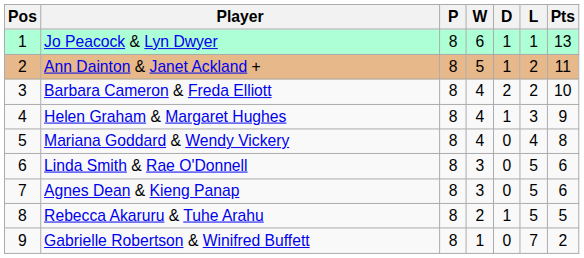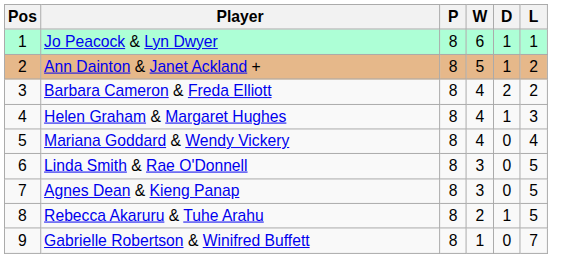 <table class="wikitable" style="font-size: 100%">
 <tr>
 <th width=20>Pos</th>
 <th width=400>Player</th>
 <th width=20>P</th>
 <th width=20>W</th>
 <th width=20>D</th>
 <th width=20>L</th>
-<th width=20>Pts</th>
 </tr>
 <tr align=center style="background: #ADFFD6;">
 <td>1</td>
 <td align="left"> <a href='#'>Jo Peacock</a> & <a href='#'>Lyn Dwyer</a></td>
 <td>8</td>
 <td>6</td>
 <td>1</td>
 <td>1</td>
-<td>13</td>
 </tr>
 <tr align=center style="background: #E6B88A;">
 <td>2</td>
 <td align="left"> <a href='#'>Ann Dainton</a> & <a href='#'>Janet Ackland</a> +</td>
 <td>8</td>
 <td>5</td>
 <td>1</td>
 <td>2</td>
-<td>11</td>
 </tr>
 <tr align=center>
 <td>3</td>
 <td align="left"> <a href='#'>Barbara Cameron</a> & <a href='#'>Freda Elliott</a></td>
 <td>8</td>
 <td>4</td>
 <td>2</td>
 <td>2</td>
-<td>10</td>
 </tr>
 <tr align=center>
 <td>4</td>
 <td align="left"> <a href='#'>Helen Graham</a> & <a href='#'>Margaret Hughes</a></td>
 <td>8</td>
 <td>4</td>
 <td>1</td>
 <td>3</td>
-<td>9</td>
 </tr>
 <tr align=center>
 <td>5</td>
 <td align="left"> <a href='#'>Mariana Goddard</a> & <a href='#'>Wendy Vickery</a></td>
 <td>8</td>
 <td>4</td>
 <td>0</td>
 <td>4</td>
-<td>8</td>
 </tr>
 <tr align=center>
 <td>6</td>
 <td align="left"> <a href='#'>Linda Smith</a> & <a href='#'>Rae O'Donnell</a></td>
 <td>8</td>
 <td>3</td>
 <td>0</td>
 <td>5</td>
-<td>6</td>
 </tr>
 <tr align=center>
 <td>7</td>
 <td align="left"> <a href='#'>Agnes Dean</a> & <a href='#'>Kieng Panap</a></td>
 <td>8</td>
 <td>3</td>
 <td>0</td>
 <td>5</td>
-<td>6</td>
 </tr>
 <tr align=center>
 <td>8</td>
 <td align="left"> <a href='#'>Rebecca Akaruru</a> & <a href='#'>Tuhe Arahu</a></td>
 <td>8</td>
 <td>2</td>
 <td>1</td>
-<td>5</td>
 <td>5</td>
 </tr>
 <tr align=center>
 <td>9</td>
 <td align="left"> <a href='#'>Gabrielle Robertson</a> & <a href='#'>Winifred Buffett</a></td>
 <td>8</td>
 <td>1</td>
 <td>0</td>
 <td>7</td>
-<td>2</td>
 </tr>
 </table>
